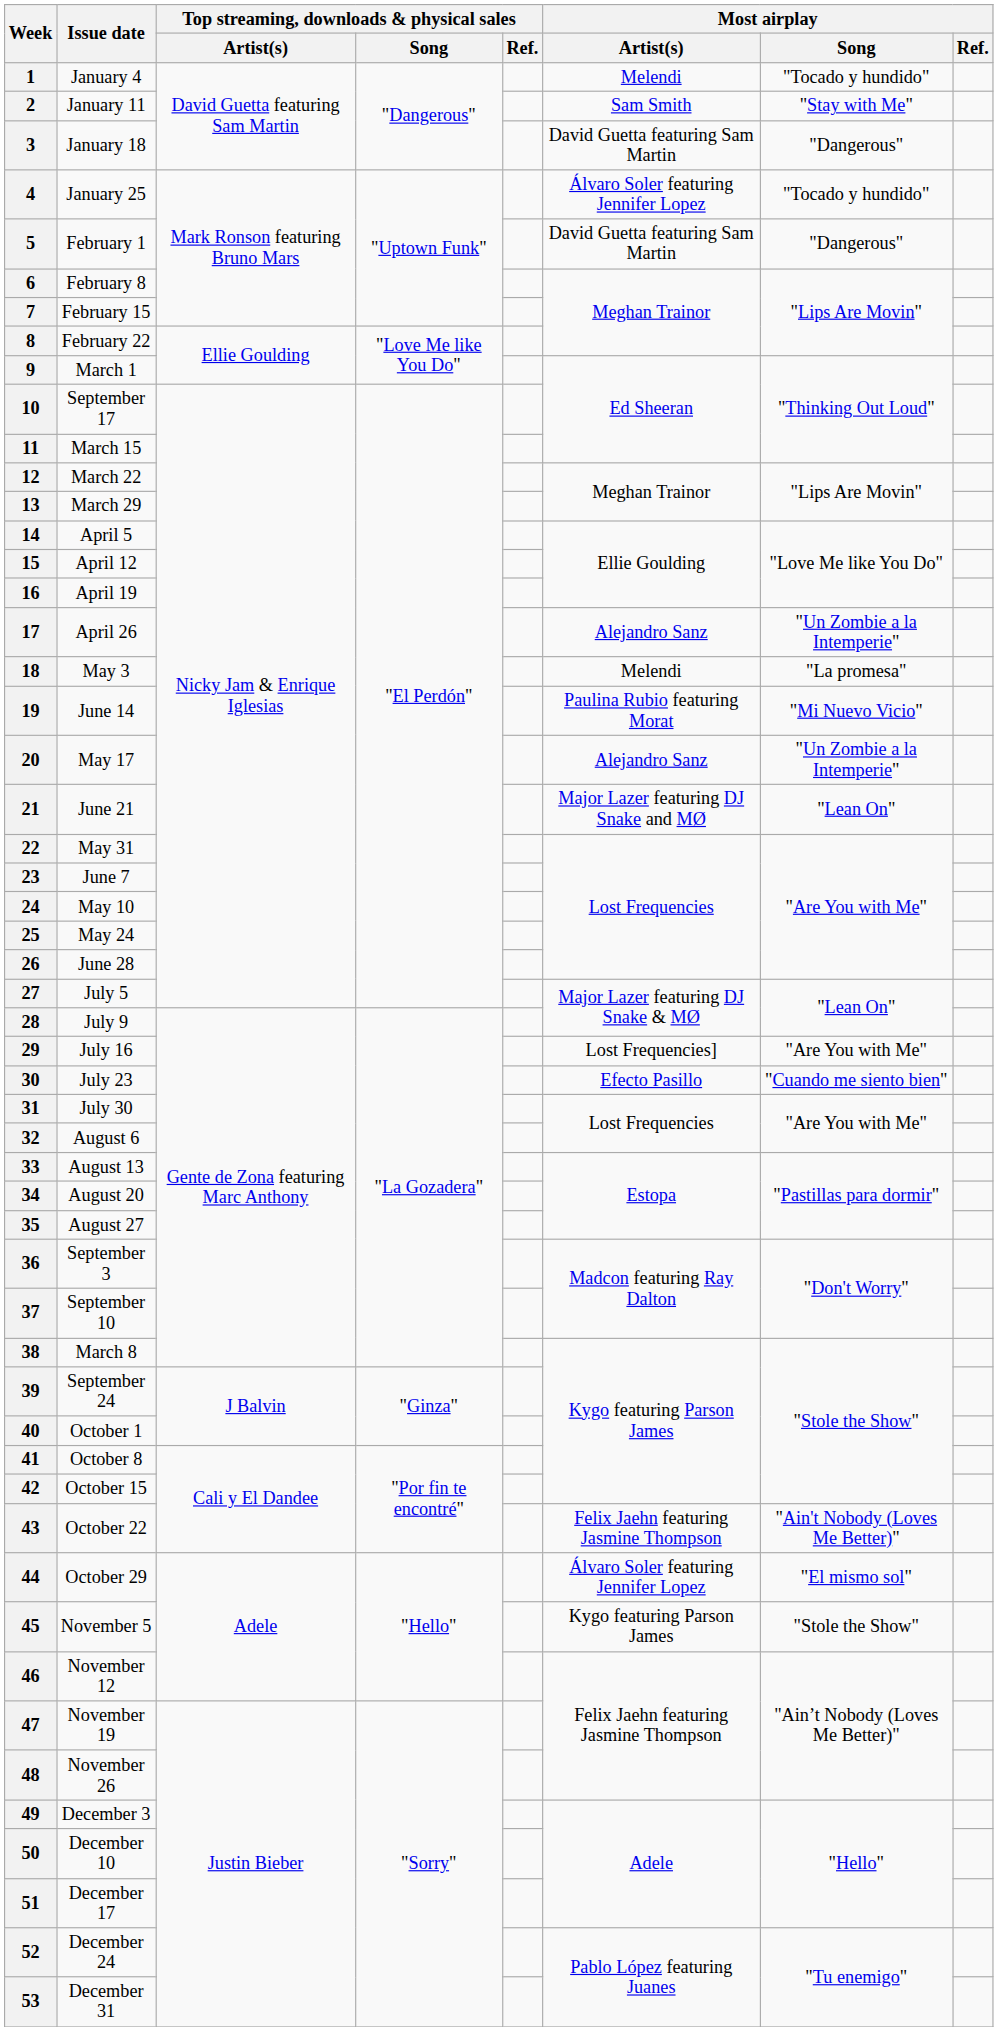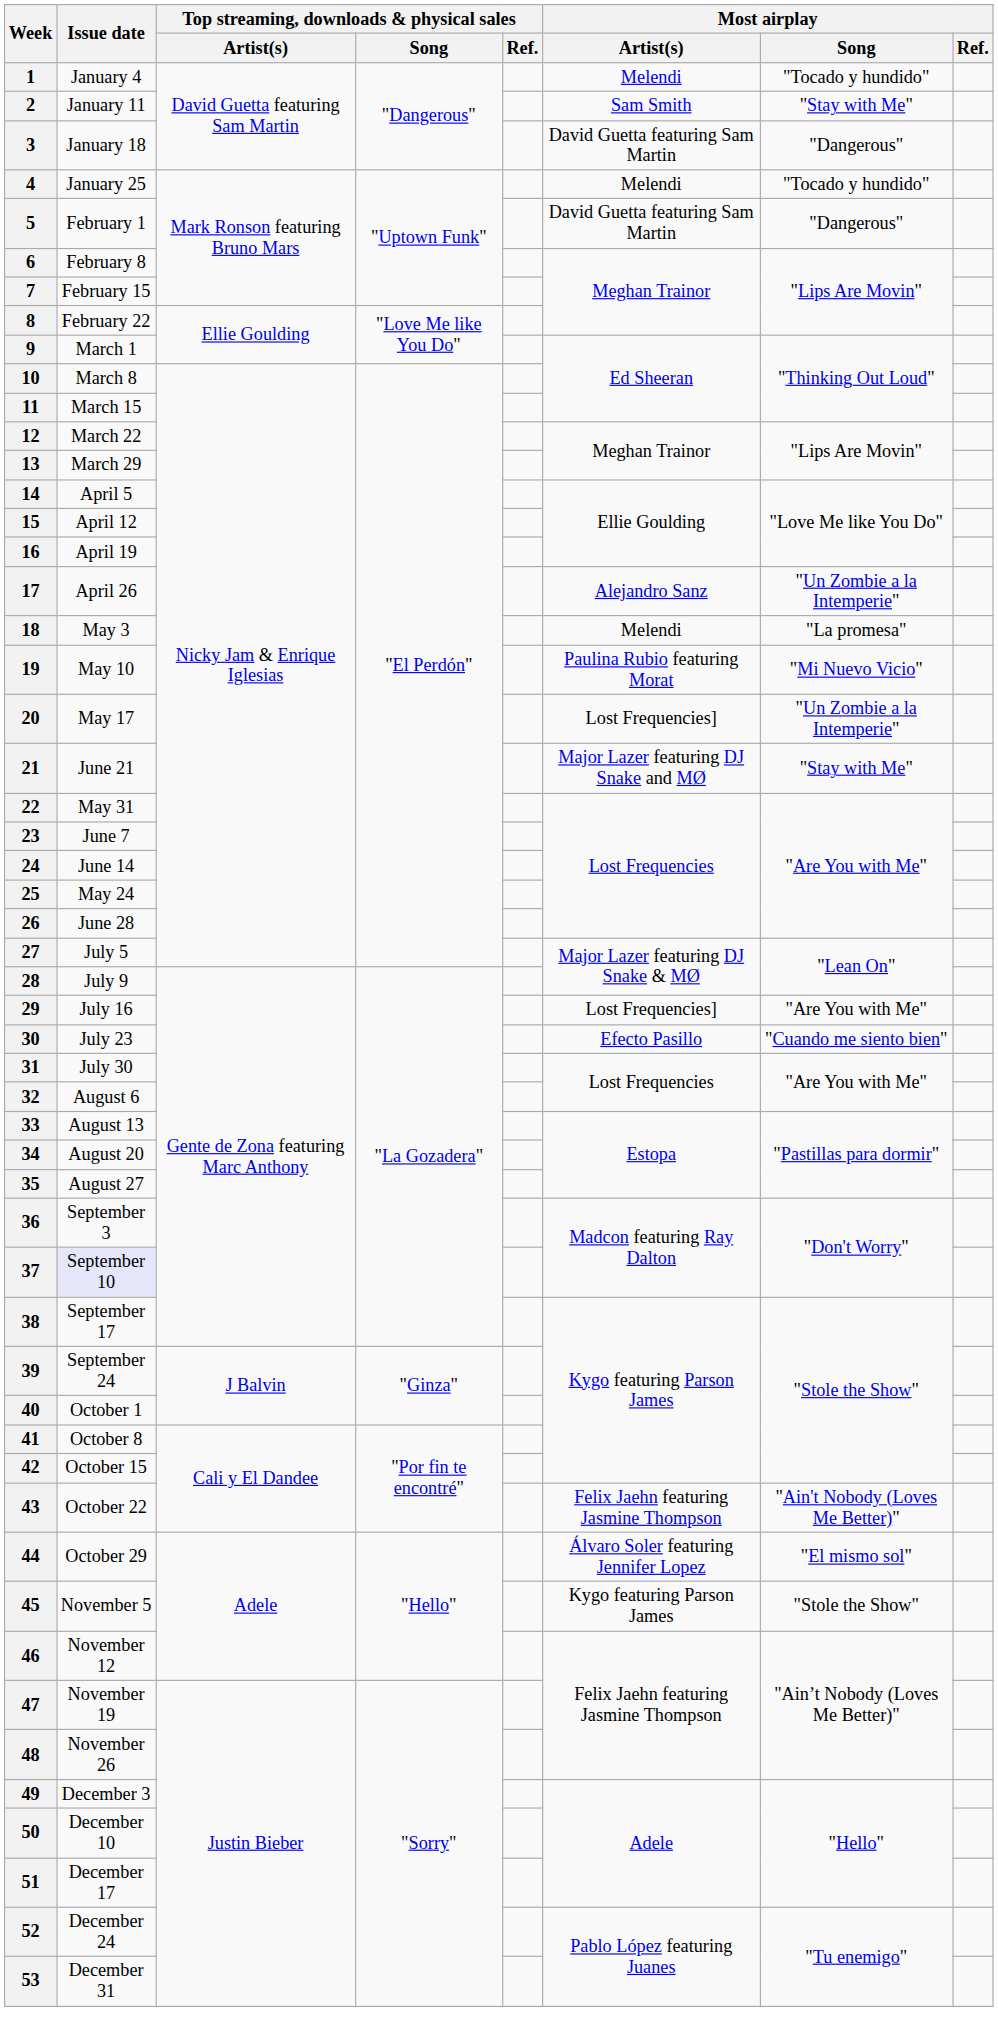 <table class="wikitable" style="text-align:center">
 <tr>
 <th rowspan="2">Week</th>
 <th rowspan="2">Issue date</th>
 <th colspan="3">Top streaming, downloads & physical sales</th>
 <th colspan="3">Most airplay</th>
 </tr>
 <tr>
 <th>Artist(s)</th>
 <th>Song</th>
 <th>Ref.</th>
 <th>Artist(s)</th>
 <th>Song</th>
 <th>Ref.</th>
 </tr>
 <tr>
 <th>1</th>
 <td>January 4</td>
 <td rowspan="3"><a href='#'>David Guetta</a> featuring <a href='#'>Sam Martin</a></td>
 <td rowspan="3">"<a href='#'>Dangerous</a>"</td>
 <td></td>
 <td><a href='#'>Melendi</a></td>
 <td>"Tocado y hundido"</td>
 <td></td>
 </tr>
 <tr>
 <th>2</th>
 <td>January 11</td>
 <td></td>
 <td><a href='#'>Sam Smith</a></td>
 <td>"<a href='#'>Stay with Me</a>"</td>
 <td></td>
 </tr>
 <tr>
 <th>3</th>
 <td>January 18</td>
 <td></td>
 <td>David Guetta featuring Sam Martin</td>
 <td>"Dangerous"</td>
 <td></td>
 </tr>
 <tr>
 <th>4</th>
 <td>January 25</td>
 <td rowspan="4"><a href='#'>Mark Ronson</a> featuring <a href='#'>Bruno Mars</a></td>
 <td rowspan="4">"<a href='#'>Uptown Funk</a>"</td>
 <td></td>
-<td><a href='#'>Álvaro Soler</a> featuring <a href='#'>Jennifer Lopez</a></td>
+<td>Melendi</td>
 <td>"Tocado y hundido"</td>
 <td></td>
 </tr>
 <tr>
 <th>5</th>
 <td>February 1</td>
 <td></td>
 <td>David Guetta featuring Sam Martin</td>
 <td>"Dangerous"</td>
 <td></td>
 </tr>
 <tr>
 <th>6</th>
 <td>February 8</td>
 <td></td>
 <td rowspan="3"><a href='#'>Meghan Trainor</a></td>
 <td rowspan="3">"<a href='#'>Lips Are Movin</a>"</td>
 <td></td>
 </tr>
 <tr>
 <th>7</th>
 <td>February 15</td>
 <td></td>
 <td></td>
 </tr>
 <tr>
 <th>8</th>
 <td>February 22</td>
 <td rowspan="2"><a href='#'>Ellie Goulding</a></td>
 <td rowspan="2">"<a href='#'>Love Me like You Do</a>"</td>
 <td></td>
 <td></td>
 </tr>
 <tr>
 <th>9</th>
 <td>March 1</td>
 <td></td>
 <td rowspan="3"><a href='#'>Ed Sheeran</a></td>
 <td rowspan="3">"<a href='#'>Thinking Out Loud</a>"</td>
 <td></td>
 </tr>
 <tr>
 <th>10</th>
-<td>September 17</td>
+<td>March 8</td>
 <td rowspan="18"><a href='#'>Nicky Jam</a> & <a href='#'>Enrique Iglesias</a></td>
 <td rowspan="18">"<a href='#'>El Perdón</a>"</td>
 <td></td>
 <td></td>
 </tr>
 <tr>
 <th>11</th>
 <td>March 15</td>
 <td></td>
 <td></td>
 </tr>
 <tr>
 <th>12</th>
 <td>March 22</td>
 <td></td>
 <td rowspan="2">Meghan Trainor</td>
 <td rowspan="2">"Lips Are Movin"</td>
 <td></td>
 </tr>
 <tr>
 <th>13</th>
 <td>March 29</td>
 <td></td>
 <td></td>
 </tr>
 <tr>
 <th>14</th>
 <td>April 5</td>
 <td></td>
 <td rowspan="3">Ellie Goulding</td>
 <td rowspan="3">"Love Me like You Do"</td>
 <td></td>
 </tr>
 <tr>
 <th>15</th>
 <td>April 12</td>
 <td></td>
 <td></td>
 </tr>
 <tr>
 <th>16</th>
 <td>April 19</td>
 <td></td>
 <td></td>
 </tr>
 <tr>
 <th>17</th>
 <td>April 26</td>
 <td></td>
 <td><a href='#'>Alejandro Sanz</a></td>
 <td>"<a href='#'>Un Zombie a la Intemperie</a>"</td>
 <td></td>
 </tr>
 <tr>
 <th>18</th>
 <td>May 3</td>
 <td></td>
 <td>Melendi</td>
 <td>"La promesa"</td>
 <td></td>
 </tr>
 <tr>
 <th>19</th>
-<td>June 14</td>
+<td>May 10</td>
 <td></td>
 <td><a href='#'>Paulina Rubio</a> featuring <a href='#'>Morat</a></td>
 <td>"<a href='#'>Mi Nuevo Vicio</a>"</td>
 <td></td>
 </tr>
 <tr>
 <th>20</th>
 <td>May 17</td>
 <td></td>
-<td><a href='#'>Alejandro Sanz</a></td>
+<td>Lost Frequencies]</td>
 <td>"<a href='#'>Un Zombie a la Intemperie</a>"</td>
 <td></td>
 </tr>
 <tr>
 <th>21</th>
 <td>June 21</td>
 <td></td>
 <td><a href='#'>Major Lazer</a> featuring <a href='#'>DJ Snake</a> and <a href='#'>MØ</a></td>
-<td>"<a href='#'>Lean On</a>"</td>
+<td>"<a href='#'>Stay with Me</a>"</td>
 <td></td>
 </tr>
 <tr>
 <th>22</th>
 <td>May 31</td>
 <td></td>
 <td rowspan="5"><a href='#'>Lost Frequencies</a></td>
 <td rowspan="5">"<a href='#'>Are You with Me</a>"</td>
 <td></td>
 </tr>
 <tr>
 <th>23</th>
 <td>June 7</td>
 <td></td>
 <td></td>
 </tr>
 <tr>
 <th>24</th>
-<td>May 10</td>
+<td>June 14</td>
 <td></td>
 <td></td>
 </tr>
 <tr>
 <th>25</th>
 <td>May 24</td>
 <td></td>
 <td></td>
 </tr>
 <tr>
 <th>26</th>
 <td>June 28</td>
 <td></td>
 <td></td>
 </tr>
 <tr>
 <th>27</th>
 <td>July 5</td>
 <td></td>
 <td rowspan="2"><a href='#'>Major Lazer</a> featuring <a href='#'>DJ Snake</a> & <a href='#'>MØ</a></td>
 <td rowspan="2">"<a href='#'>Lean On</a>"</td>
 <td></td>
 </tr>
 <tr>
 <th>28</th>
 <td>July 9</td>
 <td rowspan="11"><a href='#'>Gente de Zona</a> featuring <a href='#'>Marc Anthony</a></td>
 <td rowspan="11">"<a href='#'>La Gozadera</a>"</td>
 <td></td>
 <td></td>
 </tr>
 <tr>
 <th>29</th>
 <td>July 16</td>
 <td></td>
 <td>Lost Frequencies]</td>
 <td>"Are You with Me"</td>
 <td></td>
 </tr>
 <tr>
 <th>30</th>
 <td>July 23</td>
 <td></td>
 <td><a href='#'>Efecto Pasillo</a></td>
 <td>"<a href='#'>Cuando me siento bien</a>"</td>
 <td></td>
 </tr>
 <tr>
 <th>31</th>
 <td>July 30</td>
 <td></td>
 <td rowspan="2">Lost Frequencies</td>
 <td rowspan="2">"Are You with Me"</td>
 <td></td>
 </tr>
 <tr>
 <th>32</th>
 <td>August 6</td>
 <td></td>
 <td></td>
 </tr>
 <tr>
 <th>33</th>
 <td>August 13</td>
 <td></td>
 <td rowspan="3"><a href='#'>Estopa</a></td>
 <td rowspan="3">"<a href='#'>Pastillas para dormir</a>"</td>
 <td></td>
 </tr>
 <tr>
 <th>34</th>
 <td>August 20</td>
 <td></td>
 <td></td>
 </tr>
 <tr>
 <th>35</th>
 <td>August 27</td>
 <td></td>
 <td></td>
 </tr>
 <tr>
 <th>36</th>
 <td>September 3</td>
 <td></td>
 <td rowspan="2"><a href='#'>Madcon</a> featuring <a href='#'>Ray Dalton</a></td>
 <td rowspan="2">"<a href='#'>Don't Worry</a>"</td>
 <td></td>
 </tr>
 <tr>
 <th>37</th>
-<td>September 10</td>
+<td style="background: lavender;">September 10</td>
 <td></td>
 <td></td>
 </tr>
 <tr>
 <th>38</th>
-<td>March 8</td>
+<td>September 17</td>
 <td></td>
 <td rowspan="5"><a href='#'>Kygo</a> featuring <a href='#'>Parson James</a></td>
 <td rowspan="5">"<a href='#'>Stole the Show</a>"</td>
 <td></td>
 </tr>
 <tr>
 <th>39</th>
 <td>September 24</td>
 <td rowspan="2"><a href='#'>J Balvin</a></td>
 <td rowspan="2">"<a href='#'>Ginza</a>"</td>
 <td></td>
 <td></td>
 </tr>
 <tr>
 <th>40</th>
 <td>October 1</td>
 <td></td>
 <td></td>
 </tr>
 <tr>
 <th>41</th>
 <td>October 8</td>
 <td rowspan="3"><a href='#'>Cali y El Dandee</a></td>
 <td rowspan="3">"<a href='#'>Por fin te encontré</a>"</td>
 <td></td>
 <td></td>
 </tr>
 <tr>
 <th>42</th>
 <td>October 15</td>
 <td></td>
 <td></td>
 </tr>
 <tr>
 <th>43</th>
 <td>October 22</td>
 <td></td>
 <td><a href='#'>Felix Jaehn</a> featuring <a href='#'>Jasmine Thompson</a></td>
 <td>"<a href='#'>Ain't Nobody (Loves Me Better)</a>"</td>
 <td></td>
 </tr>
 <tr>
 <th>44</th>
 <td>October 29</td>
 <td rowspan="3"><a href='#'>Adele</a></td>
 <td rowspan="3">"<a href='#'>Hello</a>"</td>
 <td></td>
 <td><a href='#'>Álvaro Soler</a> featuring <a href='#'>Jennifer Lopez</a></td>
 <td>"<a href='#'>El mismo sol</a>"</td>
 <td></td>
 </tr>
 <tr>
 <th>45</th>
 <td>November 5</td>
 <td></td>
 <td>Kygo featuring Parson James</td>
 <td>"Stole the Show"</td>
 <td></td>
 </tr>
 <tr>
 <th>46</th>
 <td>November 12</td>
 <td></td>
 <td rowspan="3">Felix Jaehn featuring Jasmine Thompson</td>
 <td rowspan="3">"Ain’t Nobody (Loves Me Better)"</td>
 <td></td>
 </tr>
 <tr>
 <th>47</th>
 <td>November 19</td>
 <td rowspan="7"><a href='#'>Justin Bieber</a></td>
 <td rowspan="7">"<a href='#'>Sorry</a>"</td>
 <td></td>
 <td></td>
 </tr>
 <tr>
 <th>48</th>
 <td>November 26</td>
 <td></td>
 <td></td>
 </tr>
 <tr>
 <th>49</th>
 <td>December 3</td>
 <td></td>
 <td rowspan="3"><a href='#'>Adele</a></td>
 <td rowspan="3">"<a href='#'>Hello</a>"</td>
 <td></td>
 </tr>
 <tr>
 <th>50</th>
 <td>December 10</td>
 <td></td>
 <td></td>
 </tr>
 <tr>
 <th>51</th>
 <td>December 17</td>
 <td></td>
 <td></td>
 </tr>
 <tr>
 <th>52</th>
 <td>December 24</td>
 <td></td>
 <td rowspan="2"><a href='#'>Pablo López</a> featuring <a href='#'>Juanes</a></td>
 <td rowspan="2">"<a href='#'>Tu enemigo</a>"</td>
 <td></td>
 </tr>
 <tr>
 <th>53</th>
 <td>December 31</td>
 <td></td>
 <td></td>
 </tr>
 </table>
